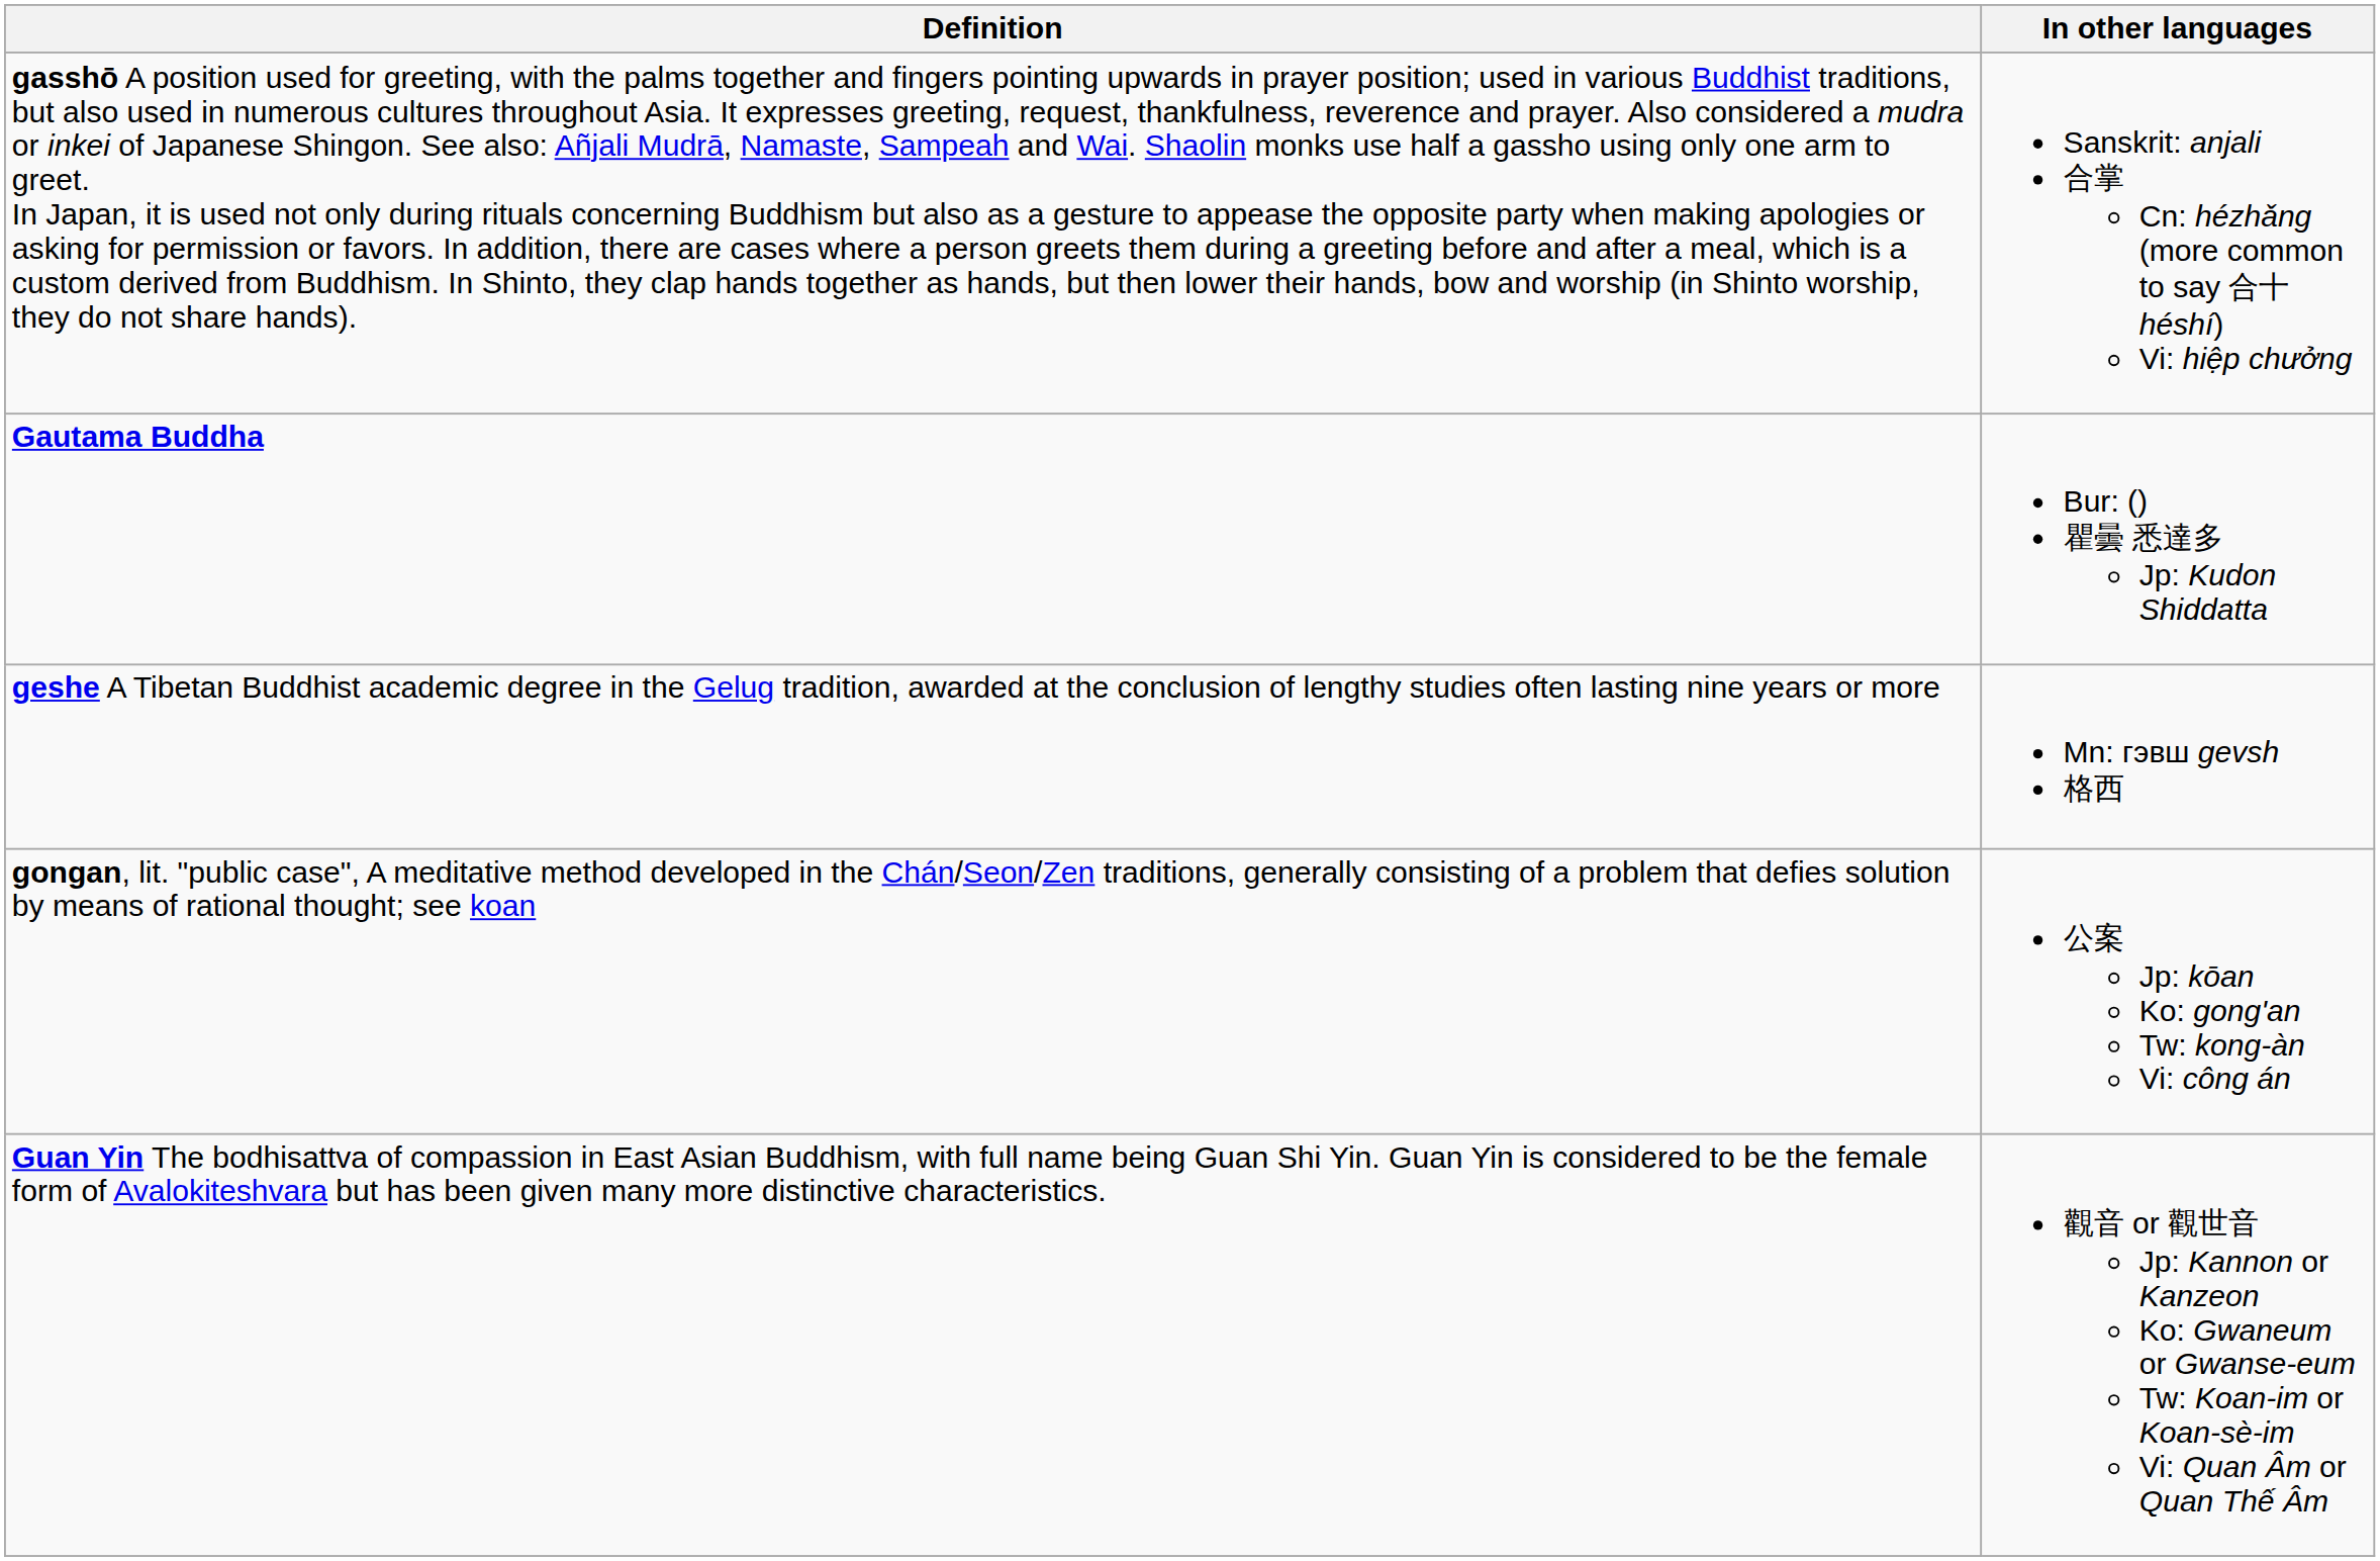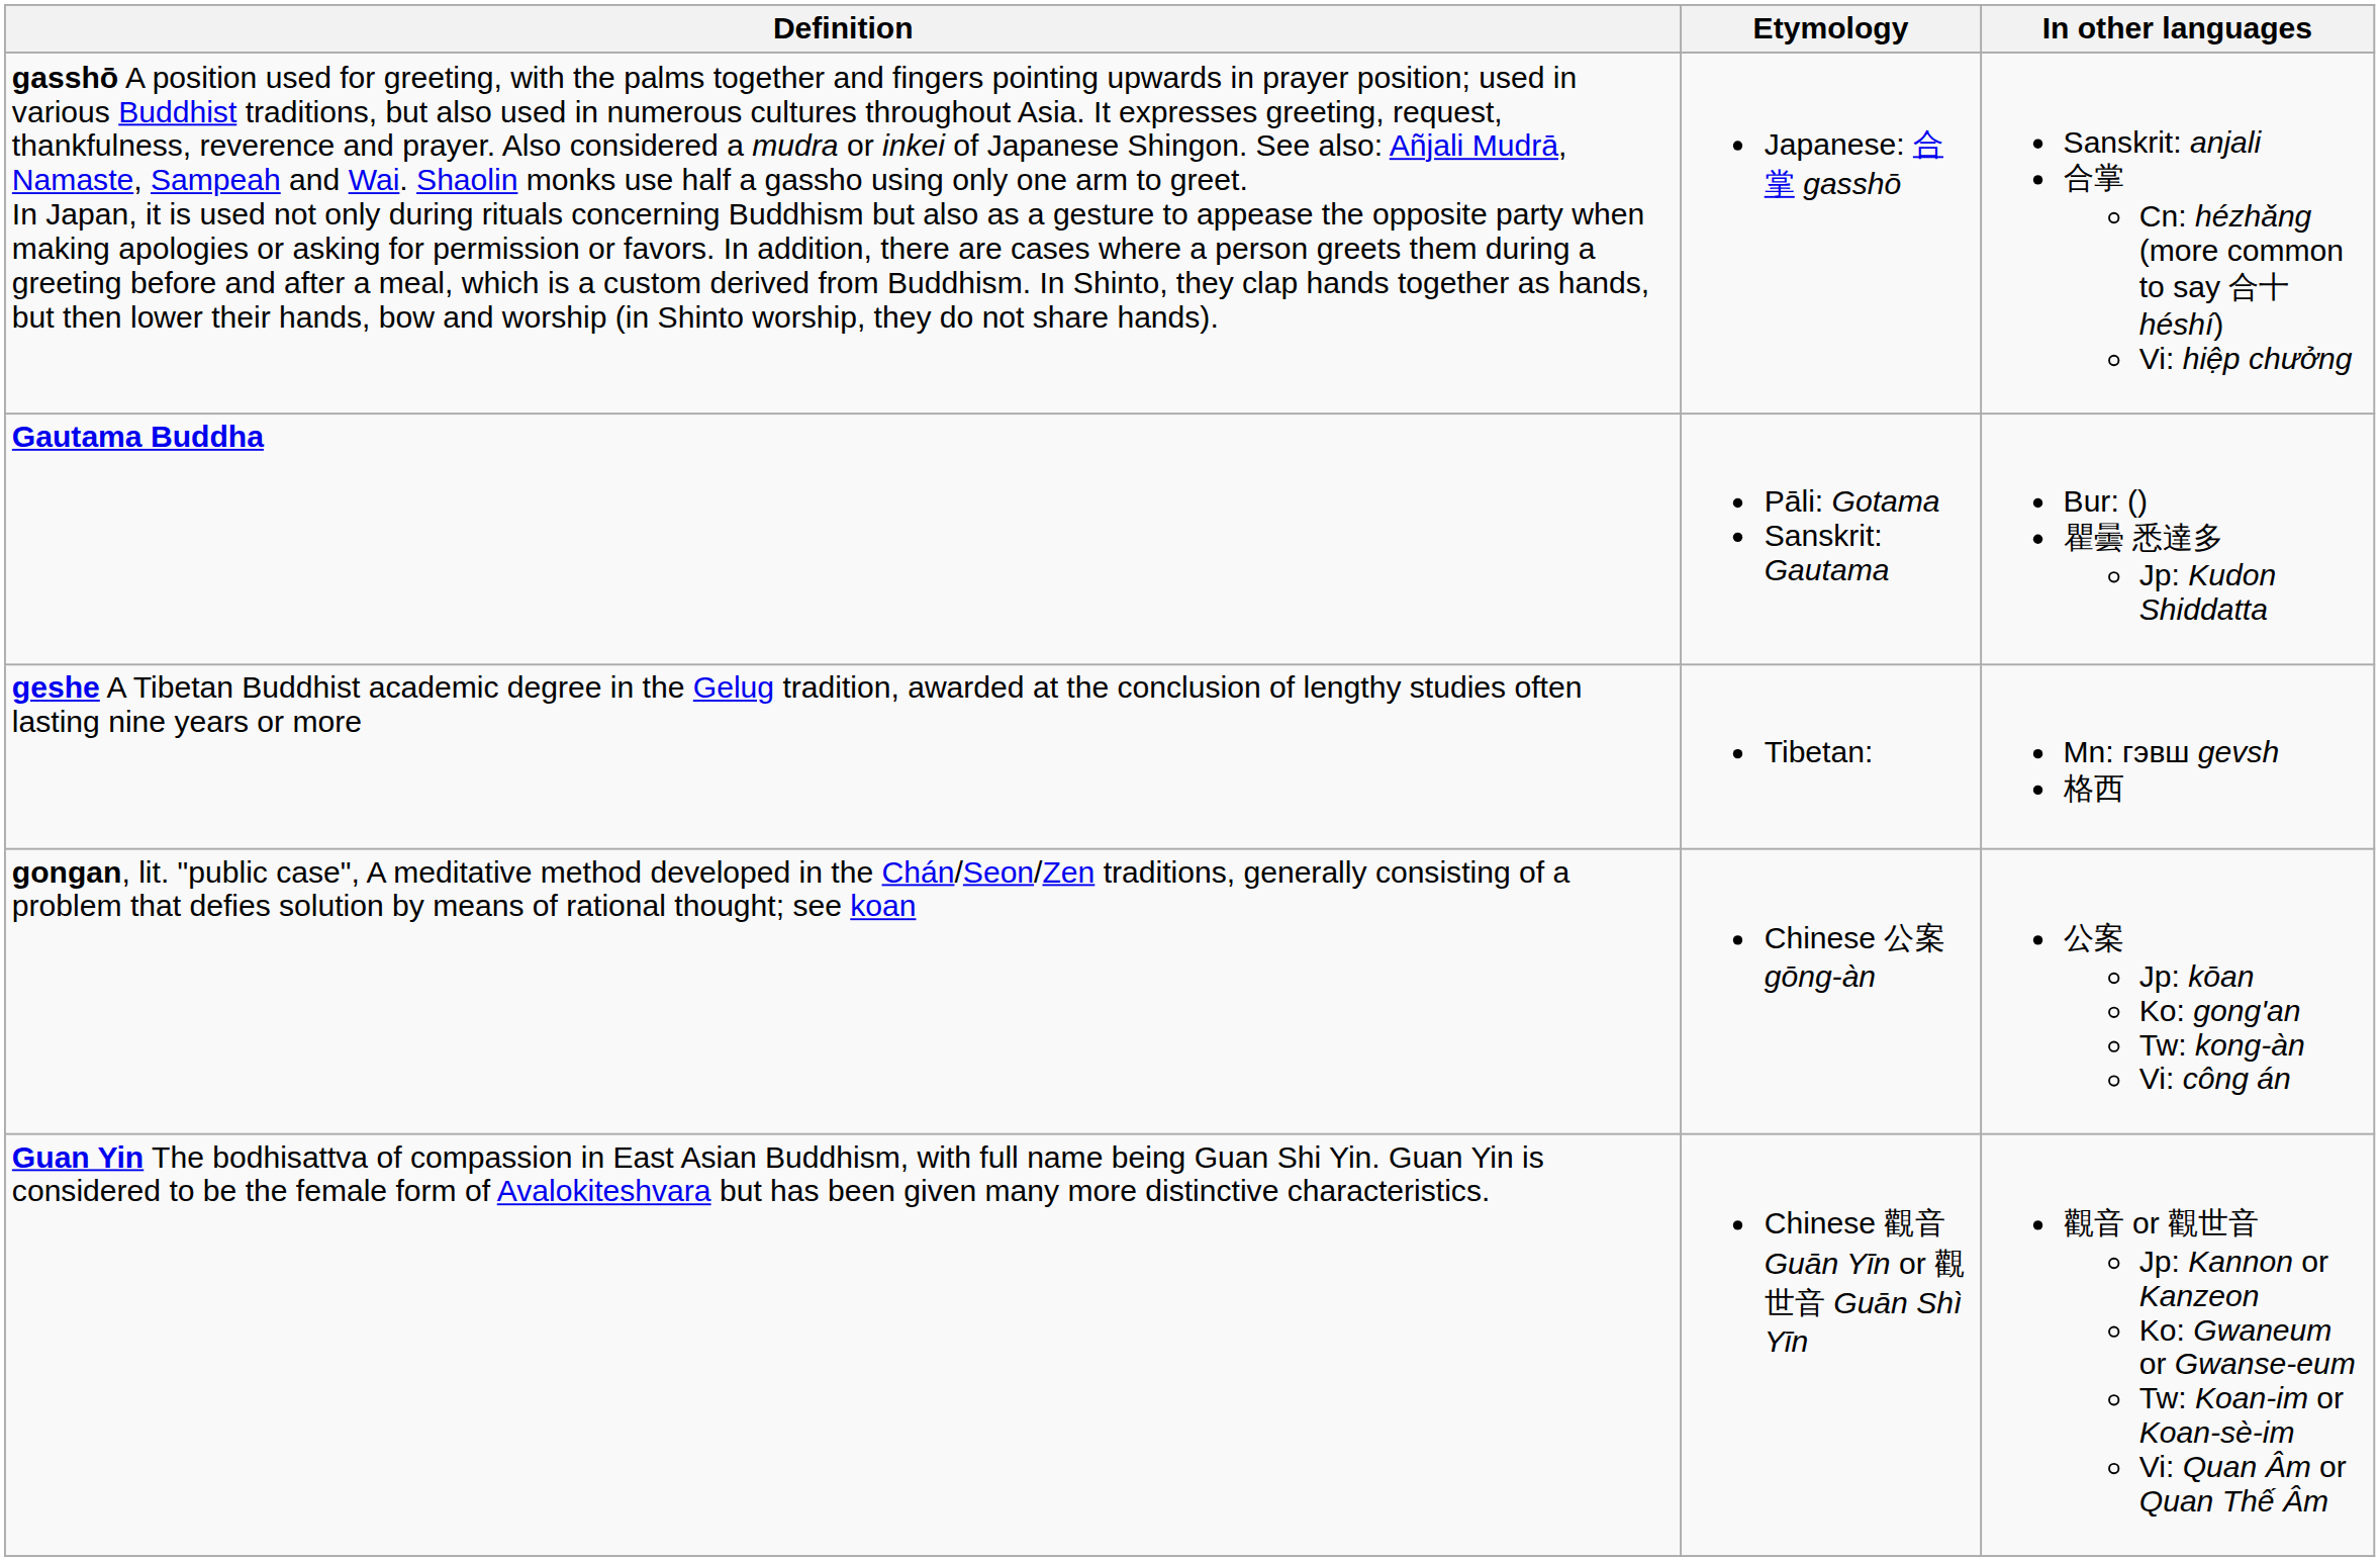 <table class="wikitable" border="1" style="border-collapse: collapse;">
 <tr>
 <th>Definition</th>
+<th>Etymology</th>
 <th>In other languages</th>
 </tr>
 <tr valign=top style="width:450px">
 <td><strong>gasshō</strong> A position used for greeting, with the palms together and fingers pointing upwards in prayer position; used in various <a href='#'>Buddhist</a> traditions, but also used in numerous cultures throughout Asia. It expresses greeting, request, thankfulness, reverence and prayer. Also considered a <em>mudra</em> or <em>inkei</em> of Japanese Shingon. See also: <a href='#'>Añjali Mudrā</a>, <a href='#'>Namaste</a>, <a href='#'>Sampeah</a> and <a href='#'>Wai</a>. <a href='#'>Shaolin</a> monks use half a gassho using only one arm to greet.<br>In Japan, it is used not only during rituals concerning Buddhism but also as a gesture to appease the opposite party when making apologies or asking for permission or favors. In addition, there are cases where a person greets them during a greeting before and after a meal, which is a custom derived from Buddhism. In Shinto, they clap hands together as hands, but then lower their hands, bow and worship (in Shinto worship, they do not share hands).</td>
+<td style="width:150px"><br><ul><li>Japanese: <a href='#'>合掌</a> <em>gasshō</em></li></ul></td>
 <td style="width:200px"><br><ul><li>Sanskrit: <em>anjali</em></li><li>合掌<ul><li>Cn: <em>hézhǎng</em> (more common to say 合十 <em>héshí</em>)</li><li>Vi: <em>hiệp chưởng</em></li></ul></li></ul></td>
 </tr>
 <tr valign=top>
 <td><strong><a href='#'>Gautama Buddha</a></strong></td>
+<td><br><ul><li>Pāli: <em>Gotama</em></li><li>Sanskrit: <em>Gautama</em></li></ul></td>
 <td><br><ul><li>Bur:  ()</li><li>瞿曇 悉達多<ul><li>Jp: <em>Kudon Shiddatta</em></li></ul></li></ul></td>
 </tr>
 <tr valign=top>
 <td><strong><a href='#'>geshe</a></strong> A Tibetan Buddhist academic degree in the <a href='#'>Gelug</a> tradition, awarded at the conclusion of lengthy studies often lasting nine years or more</td>
+<td><br><ul><li>Tibetan: </li></ul></td>
 <td style="width:200px"><br><ul><li>Mn: гэвш <em>gevsh</em></li><li>格西</li></ul></td>
 </tr>
 <tr valign=top>
 <td><strong>gongan</strong>, lit. "public case", A meditative method developed in the <a href='#'>Chán</a>/<a href='#'>Seon</a>/<a href='#'>Zen</a> traditions, generally consisting of a problem that defies solution by means of rational thought; see <a href='#'>koan</a></td>
+<td><br><ul><li>Chinese 公案 <em>gōng-àn</em></li></ul></td>
 <td><br><ul><li>公案<ul><li>Jp: <em>kōan</em></li><li>Ko: <em>gong'an</em></li><li>Tw: <em>kong-àn</em></li><li>Vi: <em>công án</em></li></ul></li></ul></td>
 </tr>
 <tr valign=top>
 <td><strong><a href='#'>Guan Yin</a></strong> The bodhisattva of compassion in East Asian Buddhism, with full name being Guan Shi Yin. Guan Yin is considered to be the female form of <a href='#'>Avalokiteshvara</a> but has been given many more distinctive characteristics.</td>
+<td><br><ul><li>Chinese 觀音 <em>Guān Yīn</em> or 觀世音 <em>Guān Shì Yīn</em></li></ul></td>
 <td><br><ul><li>觀音 or 觀世音<ul><li>Jp: <em>Kannon</em> or <em>Kanzeon</em></li><li>Ko: <em>Gwaneum</em> or <em>Gwanse-eum</em></li><li>Tw: <em>Koan-im</em> or <em>Koan-sè-im</em></li><li>Vi: <em>Quan Âm</em> or <em>Quan Thế Âm</em></li></ul></li></ul></td>
 </tr>
 </table>
